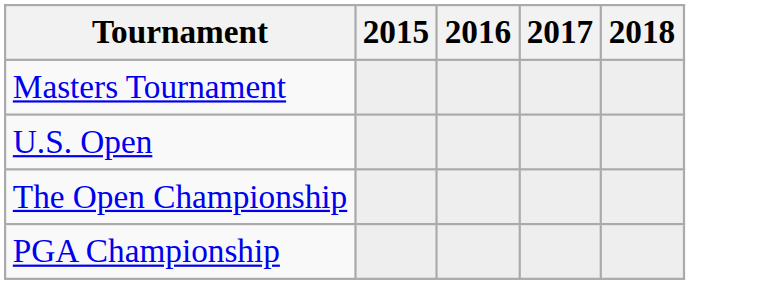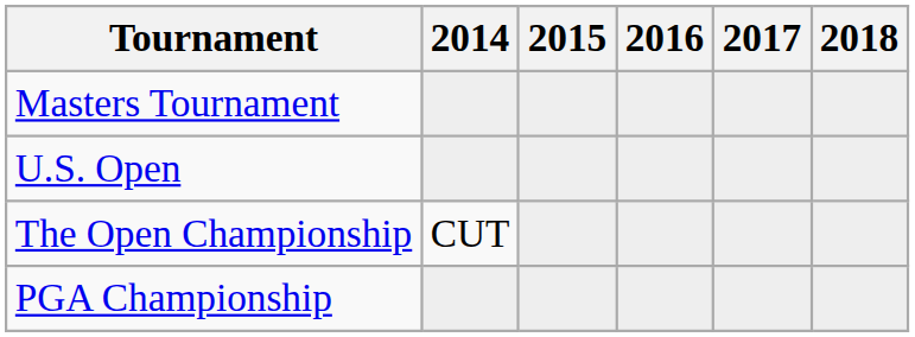 <table class="wikitable" style="font-size:95%;text-align:center;">
 <tr>
 <th>Tournament</th>
+<th>2014</th>
 <th>2015</th>
 <th>2016</th>
 <th>2017</th>
 <th>2018</th>
 </tr>
 <tr>
 <td align=left><a href='#'>Masters Tournament</a></td>
 <td style="background:#eeeeee;"></td>
 <td style="background:#eeeeee;"></td>
 <td style="background:#eeeeee;"></td>
 <td style="background:#eeeeee;"></td>
+<td style="background:#eeeeee;"></td>
 </tr>
 <tr>
 <td align=left><a href='#'>U.S. Open</a></td>
 <td style="background:#eeeeee;"></td>
 <td style="background:#eeeeee;"></td>
 <td style="background:#eeeeee;"></td>
 <td style="background:#eeeeee;"></td>
+<td style="background:#eeeeee;"></td>
 </tr>
 <tr>
 <td align=left><a href='#'>The Open Championship</a></td>
+<td>CUT</td>
 <td style="background:#eeeeee;"></td>
 <td style="background:#eeeeee;"></td>
 <td style="background:#eeeeee;"></td>
 <td style="background:#eeeeee;"></td>
 </tr>
 <tr>
 <td align=left><a href='#'>PGA Championship</a></td>
 <td style="background:#eeeeee;"></td>
 <td style="background:#eeeeee;"></td>
 <td style="background:#eeeeee;"></td>
 <td style="background:#eeeeee;"></td>
+<td style="background:#eeeeee;"></td>
 </tr>
 </table>
